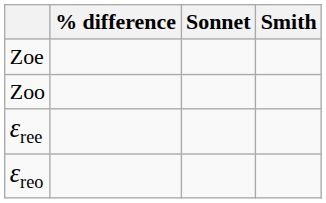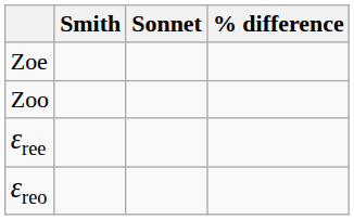 <table class="wikitable">
 <tr>
 <th></th>
+<th>Smith</th>
+<th>Sonnet</th>
 <th>% difference</th>
-<th>Sonnet</th>
-<th>Smith</th>
 </tr>
 <tr>
 <td>Zoe</td>
 <td></td>
 <td></td>
 <td></td>
 </tr>
 <tr>
 <td>Zoo</td>
 <td></td>
 <td></td>
 <td></td>
 </tr>
 <tr>
 <td><big><em>ε</em></big><sub>ree</sub></td>
 <td></td>
 <td></td>
 <td></td>
 </tr>
 <tr>
 <td><big><em>ε</em></big><sub>reo</sub></td>
 <td></td>
 <td></td>
 <td></td>
 </tr>
 </table>
